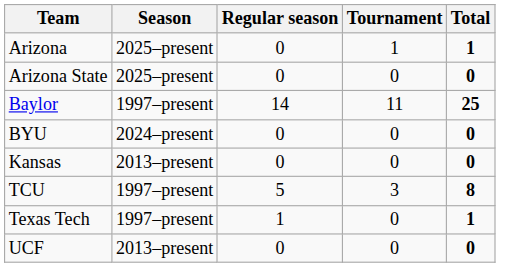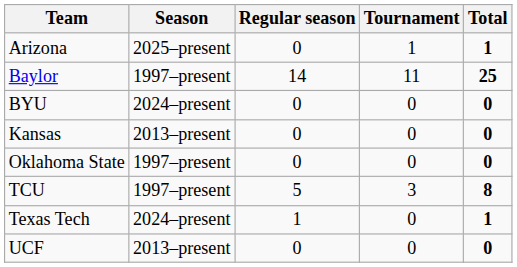 <table class="wikitable sortable">
 <tr>
 <th scope="col">Team</th>
 <th scope="col">Season</th>
 <th scope="col">Regular season</th>
 <th scope="col">Tournament</th>
 <th scope="col">Total</th>
 </tr>
 <tr>
 <td>Arizona</td>
 <td align=center>2025–present</td>
 <td align=center>0</td>
 <td align=center>1</td>
 <td align=center><strong>1</strong></td>
-</tr>
-<tr>
-<td>Arizona State</td>
-<td align=center>2025–present</td>
-<td align=center>0</td>
-<td align=center>0</td>
-<td align=center><strong>0</strong></td>
 </tr>
 <tr>
 <td><a href='#'>Baylor</a></td>
 <td align=center>1997–present</td>
 <td align=center>14</td>
 <td align=center>11</td>
 <td align=center><strong>25</strong></td>
 </tr>
 <tr>
 <td>BYU</td>
 <td align=center>2024–present</td>
 <td align=center>0</td>
 <td align=center>0</td>
 <td align=center><strong>0</strong></td>
 </tr>
 <tr>
 <td>Kansas</td>
 <td style="text-align: center;">2013–present</td>
 <td style="text-align: center;">0</td>
 <td style="text-align: center;">0</td>
 <td style="text-align: center;"><strong>0</strong></td>
 </tr>
 <tr>
+<td>Oklahoma State</td>
+<td style="text-align: center;">1997–present</td>
+<td style="text-align: center;">0</td>
+<td style="text-align: center;">0</td>
+<td style="text-align: center;"><strong>0</strong></td>
+</tr>
+<tr>
 <td>TCU</td>
 <td style="text-align: center;">1997–present</td>
 <td style="text-align: center;">5</td>
 <td style="text-align: center;">3</td>
 <td style="text-align: center;"><strong>8</strong></td>
 </tr>
 <tr>
 <td>Texas Tech</td>
-<td style="text-align: center;">1997–present</td>
+<td align=center>2024–present</td>
 <td style="text-align: center;">1</td>
 <td style="text-align: center;">0</td>
 <td style="text-align: center;"><strong>1</strong></td>
 </tr>
 <tr>
 <td>UCF</td>
 <td style="text-align: center;">2013–present</td>
 <td align=center>0</td>
 <td align=center>0</td>
 <td align=center><strong>0</strong></td>
 </tr>
 </table>
